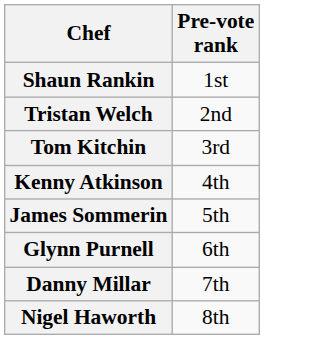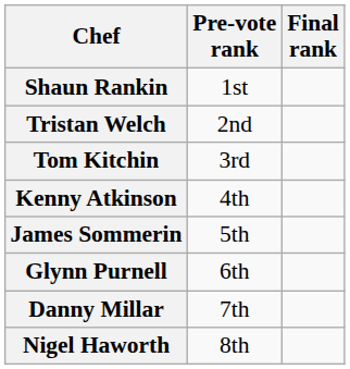 <table class="wikitable sortable" style="text-align:center;">
 <tr>
 <th scope="col">Chef</th>
 <th scope="col">Pre-vote<br>rank</th>
+<th scope="col">Final<br>rank</th>
 </tr>
 <tr>
 <th scope="row">Shaun Rankin</th>
 <td>1st</td>
+<td></td>
 </tr>
 <tr>
 <th scope="row">Tristan Welch</th>
 <td>2nd</td>
+<td></td>
 </tr>
 <tr>
 <th scope="row">Tom Kitchin</th>
 <td>3rd</td>
+<td></td>
 </tr>
 <tr>
 <th scope="row">Kenny Atkinson</th>
 <td>4th</td>
+<td></td>
 </tr>
 <tr>
 <th scope="row">James Sommerin</th>
 <td>5th</td>
+<td></td>
 </tr>
 <tr>
 <th scope="row">Glynn Purnell</th>
 <td>6th</td>
+<td></td>
 </tr>
 <tr>
 <th scope="row">Danny Millar</th>
 <td>7th</td>
+<td></td>
 </tr>
 <tr>
 <th scope="row">Nigel Haworth</th>
 <td>8th</td>
+<td></td>
 </tr>
 </table>
